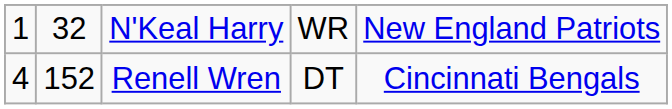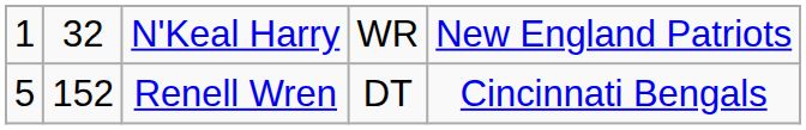 <table class="wikitable" style="text-align:center">
 <tr>
 <td>1</td>
 <td>32</td>
 <td><a href='#'>N'Keal Harry</a></td>
 <td>WR</td>
 <td><a href='#'>New England Patriots</a></td>
 </tr>
 <tr>
-<td>4</td>
+<td>5</td>
 <td>152</td>
 <td><a href='#'>Renell Wren</a></td>
 <td>DT</td>
 <td><a href='#'>Cincinnati Bengals</a></td>
 </tr>
 </table>
